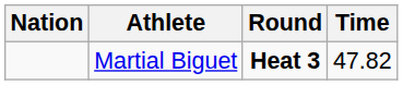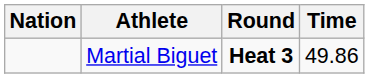 <table class="wikitable sortable" style="text-align:center">
 <tr>
 <th>Nation</th>
 <th>Athlete</th>
 <th>Round</th>
 <th>Time</th>
 </tr>
 <tr>
 <td align=left></td>
 <td align=left><a href='#'>Martial Biguet</a></td>
 <td><strong>Heat 3</strong></td>
-<td>47.82</td>
+<td>49.86</td>
 </tr>
 </table>
